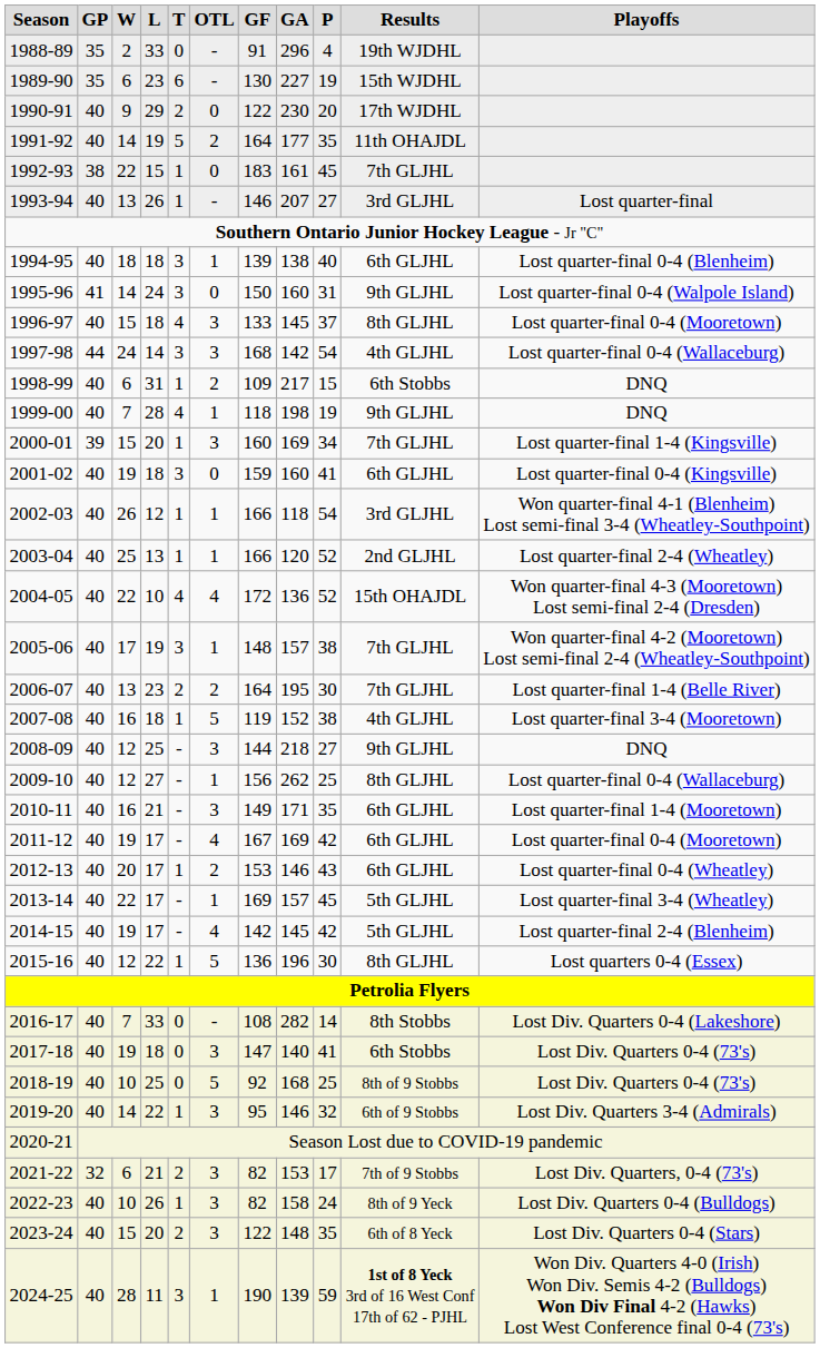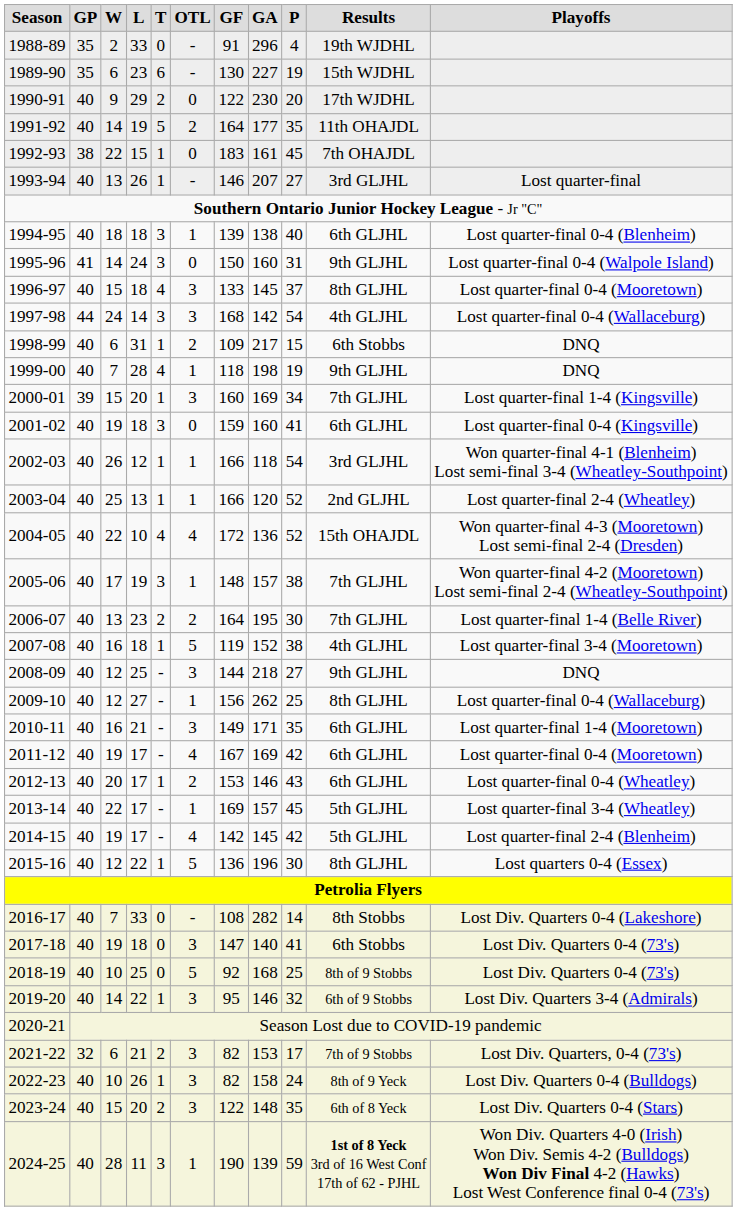 <table class="wikitable">
 <tr align="center"  bgcolor="#dddddd">
 <td><strong>Season</strong></td>
 <td><strong>GP</strong></td>
 <td><strong>W</strong></td>
 <td><strong>L</strong></td>
 <td><strong>T</strong></td>
 <td><strong>OTL</strong></td>
 <td><strong>GF</strong></td>
 <td><strong>GA</strong></td>
 <td><strong>P</strong></td>
 <td><strong>Results</strong></td>
 <td><strong>Playoffs</strong></td>
 </tr>
 <tr align="center" bgcolor="#eeeeee">
 <td>1988-89</td>
 <td>35</td>
 <td>2</td>
 <td>33</td>
 <td>0</td>
 <td>-</td>
 <td>91</td>
 <td>296</td>
 <td>4</td>
 <td>19th WJDHL</td>
 <td></td>
 </tr>
 <tr align="center" bgcolor="#eeeeee">
 <td>1989-90</td>
 <td>35</td>
 <td>6</td>
 <td>23</td>
 <td>6</td>
 <td>-</td>
 <td>130</td>
 <td>227</td>
 <td>19</td>
 <td>15th WJDHL</td>
 <td></td>
 </tr>
 <tr align="center" bgcolor="#eeeeee"DNQ>
 <td>1990-91</td>
 <td>40</td>
 <td>9</td>
 <td>29</td>
 <td>2</td>
 <td>0</td>
 <td>122</td>
 <td>230</td>
 <td>20</td>
 <td>17th WJDHL</td>
 <td></td>
 </tr>
 <tr align="center" bgcolor="#eeeeee">
 <td>1991-92</td>
 <td>40</td>
 <td>14</td>
 <td>19</td>
 <td>5</td>
 <td>2</td>
 <td>164</td>
 <td>177</td>
 <td>35</td>
 <td>11th OHAJDL</td>
 <td></td>
 </tr>
 <tr align="center" bgcolor="#eeeeee">
 <td>1992-93</td>
 <td>38</td>
 <td>22</td>
 <td>15</td>
 <td>1</td>
 <td>0</td>
 <td>183</td>
 <td>161</td>
 <td>45</td>
-<td>7th GLJHL</td>
+<td>7th OHAJDL</td>
 <td></td>
 </tr>
 <tr align="center" bgcolor="#eeeeee">
 <td>1993-94</td>
 <td>40</td>
 <td>13</td>
 <td>26</td>
 <td>1</td>
 <td>-</td>
 <td>146</td>
 <td>207</td>
 <td>27</td>
 <td>3rd GLJHL</td>
 <td>Lost quarter-final</td>
 </tr>
 <tr align="center">
 <td colspan=11><strong>Southern Ontario Junior Hockey League</strong>   -  <small>Jr "C"</small></td>
 </tr>
 <tr align="center">
 <td>1994-95</td>
 <td>40</td>
 <td>18</td>
 <td>18</td>
 <td>3</td>
 <td>1</td>
 <td>139</td>
 <td>138</td>
 <td>40</td>
 <td>6th GLJHL</td>
 <td>Lost quarter-final 0-4 (<a href='#'>Blenheim</a>)</td>
 </tr>
 <tr align="center">
 <td>1995-96</td>
 <td>41</td>
 <td>14</td>
 <td>24</td>
 <td>3</td>
 <td>0</td>
 <td>150</td>
 <td>160</td>
 <td>31</td>
 <td>9th GLJHL</td>
 <td>Lost quarter-final 0-4 (<a href='#'>Walpole Island</a>)</td>
 </tr>
 <tr align="center">
 <td>1996-97</td>
 <td>40</td>
 <td>15</td>
 <td>18</td>
 <td>4</td>
 <td>3</td>
 <td>133</td>
 <td>145</td>
 <td>37</td>
 <td>8th GLJHL</td>
 <td>Lost quarter-final 0-4 (<a href='#'>Mooretown</a>)</td>
 </tr>
 <tr align="center">
 <td>1997-98</td>
 <td>44</td>
 <td>24</td>
 <td>14</td>
 <td>3</td>
 <td>3</td>
 <td>168</td>
 <td>142</td>
 <td>54</td>
 <td>4th GLJHL</td>
 <td>Lost quarter-final 0-4 (<a href='#'>Wallaceburg</a>)</td>
 </tr>
 <tr align="center">
 <td>1998-99</td>
 <td>40</td>
 <td>6</td>
 <td>31</td>
 <td>1</td>
 <td>2</td>
 <td>109</td>
 <td>217</td>
 <td>15</td>
 <td>6th Stobbs</td>
 <td>DNQ</td>
 </tr>
 <tr align="center">
 <td>1999-00</td>
 <td>40</td>
 <td>7</td>
 <td>28</td>
 <td>4</td>
 <td>1</td>
 <td>118</td>
 <td>198</td>
 <td>19</td>
 <td>9th GLJHL</td>
 <td>DNQ</td>
 </tr>
 <tr align="center">
 <td>2000-01</td>
 <td>39</td>
 <td>15</td>
 <td>20</td>
 <td>1</td>
 <td>3</td>
 <td>160</td>
 <td>169</td>
 <td>34</td>
 <td>7th GLJHL</td>
 <td>Lost quarter-final 1-4 (<a href='#'>Kingsville</a>)</td>
 </tr>
 <tr align="center">
 <td>2001-02</td>
 <td>40</td>
 <td>19</td>
 <td>18</td>
 <td>3</td>
 <td>0</td>
 <td>159</td>
 <td>160</td>
 <td>41</td>
 <td>6th GLJHL</td>
 <td>Lost quarter-final 0-4 (<a href='#'>Kingsville</a>)</td>
 </tr>
 <tr align="center">
 <td>2002-03</td>
 <td>40</td>
 <td>26</td>
 <td>12</td>
 <td>1</td>
 <td>1</td>
 <td>166</td>
 <td>118</td>
 <td>54</td>
 <td>3rd GLJHL</td>
 <td>Won quarter-final 4-1 (<a href='#'>Blenheim</a>)<br>Lost semi-final 3-4 (<a href='#'>Wheatley-Southpoint</a>)</td>
 </tr>
 <tr align="center">
 <td>2003-04</td>
 <td>40</td>
 <td>25</td>
 <td>13</td>
 <td>1</td>
 <td>1</td>
 <td>166</td>
 <td>120</td>
 <td>52</td>
 <td>2nd GLJHL</td>
 <td>Lost quarter-final 2-4 (<a href='#'>Wheatley</a>)</td>
 </tr>
 <tr align="center">
 <td>2004-05</td>
 <td>40</td>
 <td>22</td>
 <td>10</td>
 <td>4</td>
 <td>4</td>
 <td>172</td>
 <td>136</td>
 <td>52</td>
 <td>15th OHAJDL</td>
 <td>Won quarter-final 4-3 (<a href='#'>Mooretown</a>)<br>Lost semi-final 2-4 (<a href='#'>Dresden</a>)</td>
 </tr>
 <tr align="center">
 <td>2005-06</td>
 <td>40</td>
 <td>17</td>
 <td>19</td>
 <td>3</td>
 <td>1</td>
 <td>148</td>
 <td>157</td>
 <td>38</td>
 <td>7th GLJHL</td>
 <td>Won quarter-final 4-2 (<a href='#'>Mooretown</a>)<br>Lost semi-final 2-4 (<a href='#'>Wheatley-Southpoint</a>)</td>
 </tr>
 <tr align="center">
 <td>2006-07</td>
 <td>40</td>
 <td>13</td>
 <td>23</td>
 <td>2</td>
 <td>2</td>
 <td>164</td>
 <td>195</td>
 <td>30</td>
 <td>7th GLJHL</td>
 <td>Lost quarter-final 1-4 (<a href='#'>Belle River</a>)</td>
 </tr>
 <tr align="center">
 <td>2007-08</td>
 <td>40</td>
 <td>16</td>
 <td>18</td>
 <td>1</td>
 <td>5</td>
 <td>119</td>
 <td>152</td>
 <td>38</td>
 <td>4th GLJHL</td>
 <td>Lost quarter-final 3-4 (<a href='#'>Mooretown</a>)</td>
 </tr>
 <tr align="center">
 <td>2008-09</td>
 <td>40</td>
 <td>12</td>
 <td>25</td>
 <td>-</td>
 <td>3</td>
 <td>144</td>
 <td>218</td>
 <td>27</td>
 <td>9th GLJHL</td>
 <td>DNQ</td>
 </tr>
 <tr align="center">
 <td>2009-10</td>
 <td>40</td>
 <td>12</td>
 <td>27</td>
 <td>-</td>
 <td>1</td>
 <td>156</td>
 <td>262</td>
 <td>25</td>
 <td>8th GLJHL</td>
 <td>Lost quarter-final 0-4 (<a href='#'>Wallaceburg</a>)</td>
 </tr>
 <tr align="center">
 <td>2010-11</td>
 <td>40</td>
 <td>16</td>
 <td>21</td>
 <td>-</td>
 <td>3</td>
 <td>149</td>
 <td>171</td>
 <td>35</td>
 <td>6th GLJHL</td>
 <td>Lost quarter-final 1-4 (<a href='#'>Mooretown</a>)</td>
 </tr>
 <tr align="center">
 <td>2011-12</td>
 <td>40</td>
 <td>19</td>
 <td>17</td>
 <td>-</td>
 <td>4</td>
 <td>167</td>
 <td>169</td>
 <td>42</td>
 <td>6th GLJHL</td>
 <td>Lost quarter-final 0-4 (<a href='#'>Mooretown</a>)</td>
 </tr>
 <tr align="center">
 <td>2012-13</td>
 <td>40</td>
 <td>20</td>
 <td>17</td>
 <td>1</td>
 <td>2</td>
 <td>153</td>
 <td>146</td>
 <td>43</td>
 <td>6th GLJHL</td>
 <td>Lost quarter-final 0-4 (<a href='#'>Wheatley</a>)</td>
 </tr>
 <tr align="center">
 <td>2013-14</td>
 <td>40</td>
 <td>22</td>
 <td>17</td>
 <td>-</td>
 <td>1</td>
 <td>169</td>
 <td>157</td>
 <td>45</td>
 <td>5th GLJHL</td>
 <td>Lost quarter-final 3-4 (<a href='#'>Wheatley</a>)</td>
 </tr>
 <tr align="center">
 <td>2014-15</td>
 <td>40</td>
 <td>19</td>
 <td>17</td>
 <td>-</td>
 <td>4</td>
 <td>142</td>
 <td>145</td>
 <td>42</td>
 <td>5th GLJHL</td>
 <td>Lost quarter-final 2-4 (<a href='#'>Blenheim</a>)</td>
 </tr>
 <tr align="center">
 <td>2015-16</td>
 <td>40</td>
 <td>12</td>
 <td>22</td>
 <td>1</td>
 <td>5</td>
 <td>136</td>
 <td>196</td>
 <td>30</td>
 <td>8th GLJHL</td>
 <td>Lost quarters 0-4 (<a href='#'>Essex</a>)</td>
 </tr>
 <tr align="center" bgcolor="yellow">
 <td colspan=12><strong>Petrolia Flyers</strong></td>
 </tr>
 <tr align="center" bgcolor="beige">
 <td>2016-17</td>
 <td>40</td>
 <td>7</td>
 <td>33</td>
 <td>0</td>
 <td>-</td>
 <td>108</td>
 <td>282</td>
 <td>14</td>
 <td>8th Stobbs</td>
 <td>Lost Div. Quarters 0-4 (<a href='#'>Lakeshore</a>)</td>
 </tr>
 <tr align="center" bgcolor="beige">
 <td>2017-18</td>
 <td>40</td>
 <td>19</td>
 <td>18</td>
 <td>0</td>
 <td>3</td>
 <td>147</td>
 <td>140</td>
 <td>41</td>
 <td>6th Stobbs</td>
 <td>Lost Div. Quarters 0-4 (<a href='#'>73's</a>)</td>
 </tr>
 <tr align="center" bgcolor="beige">
 <td>2018-19</td>
 <td>40</td>
 <td>10</td>
 <td>25</td>
 <td>0</td>
 <td>5</td>
 <td>92</td>
 <td>168</td>
 <td>25</td>
 <td><small>8th of 9 Stobbs</small></td>
 <td>Lost Div. Quarters 0-4 (<a href='#'>73's</a>)</td>
 </tr>
 <tr align="center" bgcolor="beige">
 <td>2019-20</td>
 <td>40</td>
 <td>14</td>
 <td>22</td>
 <td>1</td>
 <td>3</td>
 <td>95</td>
 <td>146</td>
 <td>32</td>
 <td><small>6th of 9 Stobbs</small></td>
 <td>Lost Div. Quarters 3-4 (<a href='#'>Admirals</a>)</td>
 </tr>
 <tr align="center" bgcolor="beige">
 <td>2020-21</td>
 <td colspan="10">Season Lost due to COVID-19 pandemic</td>
 </tr>
 <tr align="center" bgcolor="beige">
 <td>2021-22</td>
 <td>32</td>
 <td>6</td>
 <td>21</td>
 <td>2</td>
 <td>3</td>
 <td>82</td>
 <td>153</td>
 <td>17</td>
 <td><small>7th of 9 Stobbs</small></td>
 <td>Lost Div. Quarters, 0-4 (<a href='#'>73's</a>)</td>
 </tr>
 <tr align="center" bgcolor="beige">
 <td>2022-23</td>
 <td>40</td>
 <td>10</td>
 <td>26</td>
 <td>1</td>
 <td>3</td>
 <td>82</td>
 <td>158</td>
 <td>24</td>
 <td><small>8th of 9 Yeck</small></td>
 <td>Lost Div. Quarters 0-4 (<a href='#'>Bulldogs</a>)</td>
 </tr>
 <tr align="center" bgcolor="beige">
 <td>2023-24</td>
 <td>40</td>
 <td>15</td>
 <td>20</td>
 <td>2</td>
 <td>3</td>
 <td>122</td>
 <td>148</td>
 <td>35</td>
 <td><small>6th of 8 Yeck</small></td>
 <td>Lost Div. Quarters 0-4 (<a href='#'>Stars</a>)</td>
 </tr>
 <tr align="center" bgcolor="beige">
 <td>2024-25</td>
 <td>40</td>
 <td>28</td>
 <td>11</td>
 <td>3</td>
 <td>1</td>
 <td>190</td>
 <td>139</td>
 <td>59</td>
 <td><small><strong>1st of 8 Yeck</strong><br>3rd of 16 West Conf<br>17th of 62 - PJHL</small></td>
 <td>Won Div. Quarters 4-0 (<a href='#'>Irish</a>)<br>Won Div. Semis 4-2 (<a href='#'>Bulldogs</a>)<br><strong>Won Div Final</strong> 4-2 (<a href='#'>Hawks</a>)<br>Lost West Conference final 0-4 (<a href='#'>73's</a>)</td>
 </tr>
 </table>
